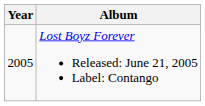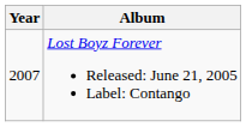 <table class="wikitable" style="text-align:center;">
 <tr>
 <th>Year</th>
 <th>Album</th>
 </tr>
 <tr>
-<td>2005</td>
+<td>2007</td>
 <td align="left"><em><a href='#'>Lost Boyz Forever</a></em><br><ul><li>Released: June 21, 2005</li><li>Label: Contango</li></ul></td>
 </tr>
 </table>
